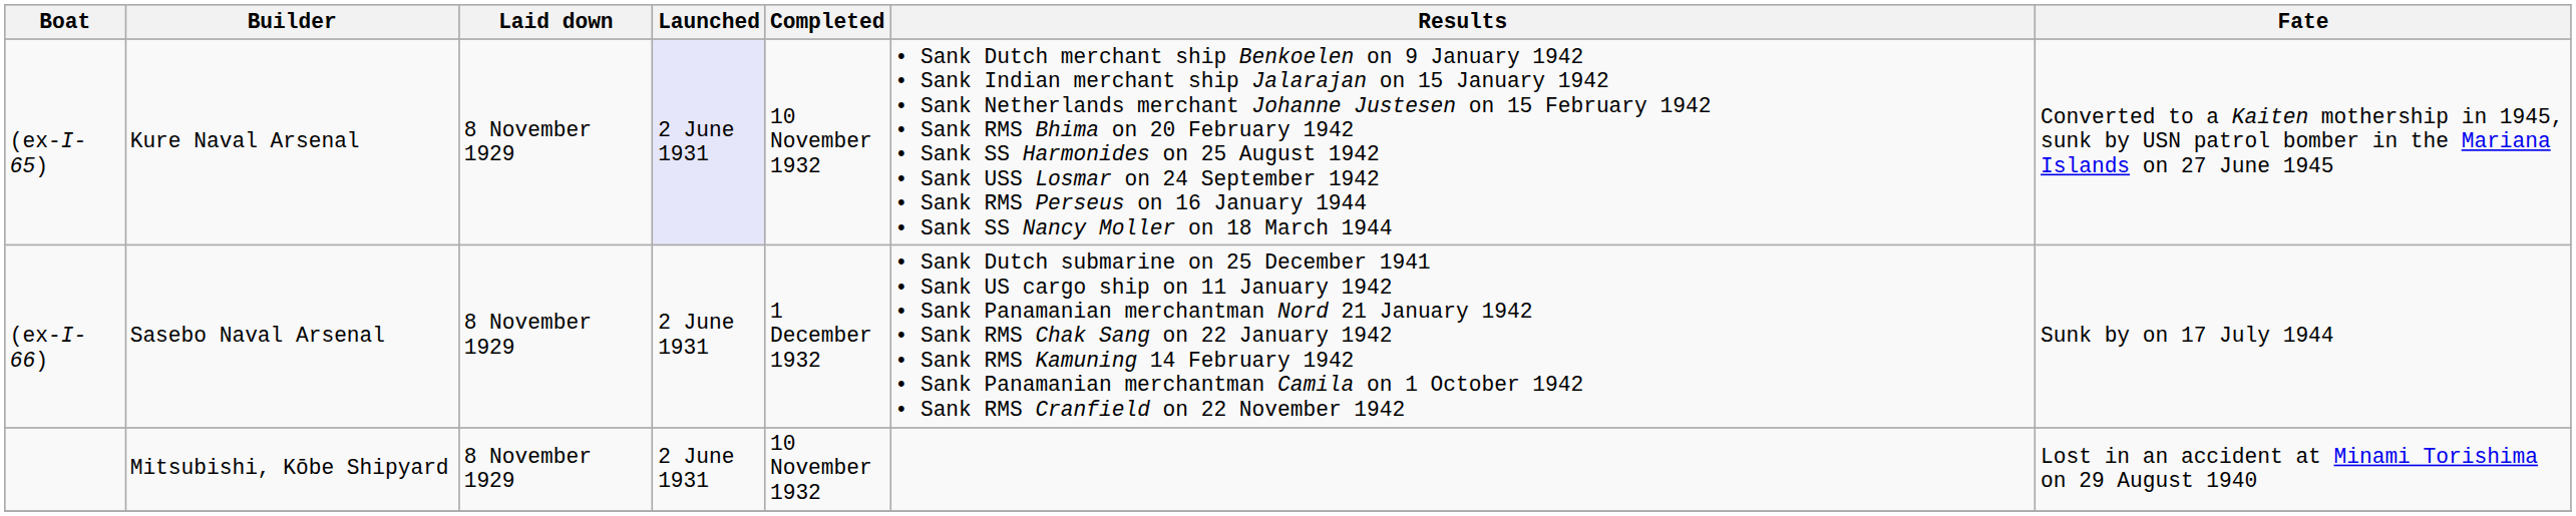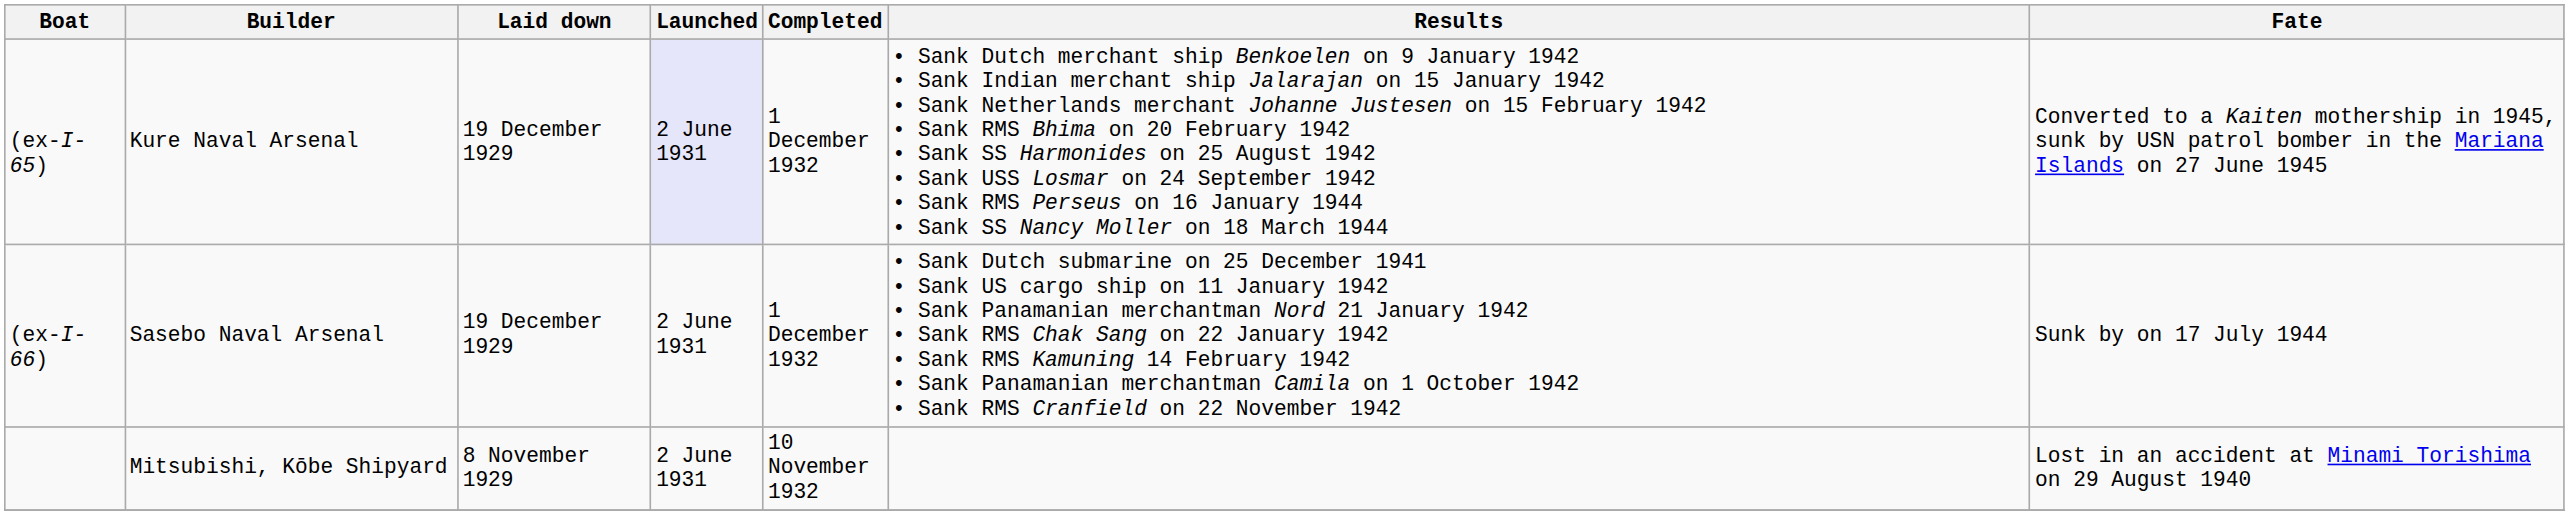 <table class="wikitable">
 <tr>
 <th width="5%">Boat</th>
 <th width="14%">Builder</th>
 <th width="8%">Laid down</th>
 <th>Launched</th>
 <th>Completed</th>
 <th width="50%">Results</th>
 <th width="23%">Fate</th>
 </tr>
 <tr>
 <td><br>(ex-<em>I-65</em>)</td>
 <td>Kure Naval Arsenal</td>
-<td>8 November 1929</td>
+<td>19 December 1929</td>
 <td style="background: lavender;">2 June 1931</td>
-<td>10 November 1932</td>
+<td>1 December 1932</td>
 <td>• Sank Dutch merchant ship <em>Benkoelen</em> on 9 January 1942<br>• Sank Indian merchant ship <em>Jalarajan</em> on 15 January 1942<br>• Sank Netherlands merchant <em>Johanne Justesen</em> on 15 February 1942<br>• Sank RMS <em>Bhima</em> on 20 February 1942<br>• Sank SS <em>Harmonides</em> on 25 August 1942<br>• Sank USS <em>Losmar</em> on 24 September 1942<br>• Sank RMS <em>Perseus</em> on 16 January 1944<br>• Sank SS <em>Nancy Moller</em> on 18 March 1944</td>
 <td>Converted to a <em>Kaiten</em> mothership in 1945, sunk by USN patrol bomber in the <a href='#'>Mariana Islands</a>  on 27 June 1945</td>
 </tr>
 <tr>
 <td><br>(ex-<em>I-66</em>)</td>
 <td>Sasebo Naval Arsenal</td>
-<td>8 November 1929</td>
+<td>19 December 1929</td>
 <td>2 June 1931</td>
 <td>1 December 1932</td>
 <td>• Sank Dutch submarine  on 25 December 1941<br>• Sank US cargo ship  on 11 January 1942<br>• Sank Panamanian merchantman <em>Nord</em> 21 January 1942<br>• Sank RMS <em>Chak Sang</em> on 22 January 1942<br>• Sank RMS <em>Kamuning</em> 14 February 1942<br>• Sank Panamanian merchantman <em>Camila</em> on 1 October 1942<br>• Sank RMS <em>Cranfield</em> on 22 November 1942</td>
 <td>Sunk by  on 17 July 1944</td>
 </tr>
 <tr>
 <td></td>
 <td>Mitsubishi, Kōbe Shipyard</td>
 <td>8 November 1929</td>
 <td>2 June 1931</td>
 <td>10 November 1932</td>
 <td></td>
 <td>Lost in an accident at <a href='#'>Minami Torishima</a> on 29 August 1940</td>
 </tr>
 <tr>
 </tr>
 </table>
